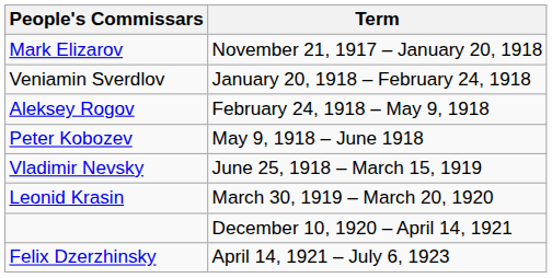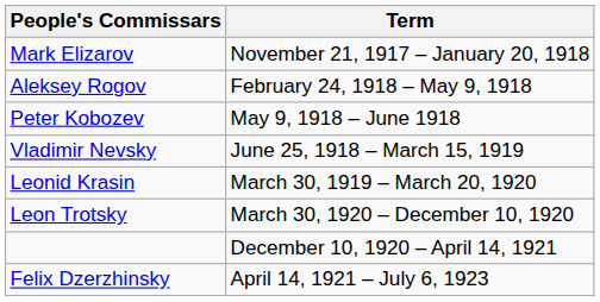 <table class="wikitable">
 <tr>
 <th>People's Commissars</th>
 <th>Term</th>
 </tr>
 <tr>
 <td><a href='#'>Mark Elizarov</a></td>
 <td>November 21, 1917 – January 20, 1918</td>
-</tr>
-<tr>
-<td>Veniamin Sverdlov</td>
-<td>January 20, 1918 – February 24, 1918</td>
 </tr>
 <tr>
 <td><a href='#'>Aleksey Rogov</a></td>
 <td>February 24, 1918 – May 9, 1918</td>
 </tr>
 <tr>
 <td><a href='#'>Peter Kobozev</a></td>
 <td>May 9, 1918 – June 1918</td>
 </tr>
 <tr>
 <td><a href='#'>Vladimir Nevsky</a></td>
 <td>June 25, 1918 – March 15, 1919</td>
 </tr>
 <tr>
 <td><a href='#'>Leonid Krasin</a></td>
 <td>March 30, 1919 – March 20, 1920</td>
 </tr>
 <tr>
+<td><a href='#'>Leon Trotsky</a></td>
+<td>March 30, 1920 – December 10, 1920</td>
+</tr>
+<tr>
 <td></td>
 <td>December 10, 1920 – April 14, 1921</td>
 </tr>
 <tr>
 <td><a href='#'>Felix Dzerzhinsky</a></td>
 <td>April 14, 1921 – July 6, 1923</td>
 </tr>
 </table>
